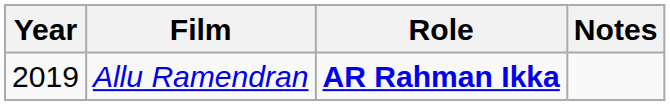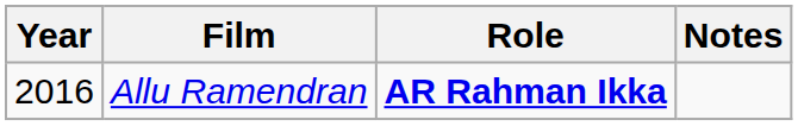 <table class="wikitable sortable" style="font-size: 95%;">
 <tr>
 <th>Year</th>
 <th scope="col" class="unsortable">Film</th>
 <th scope="col" class="unsortable">Role</th>
 <th scope="col" class="unsortable">Notes</th>
 </tr>
 <tr>
-<td>2019</td>
+<td>2016</td>
 <td><em><a href='#'>Allu Ramendran</a></em></td>
 <td><strong><a href='#'>AR Rahman Ikka</a></strong></td>
 </tr>
 </table>
